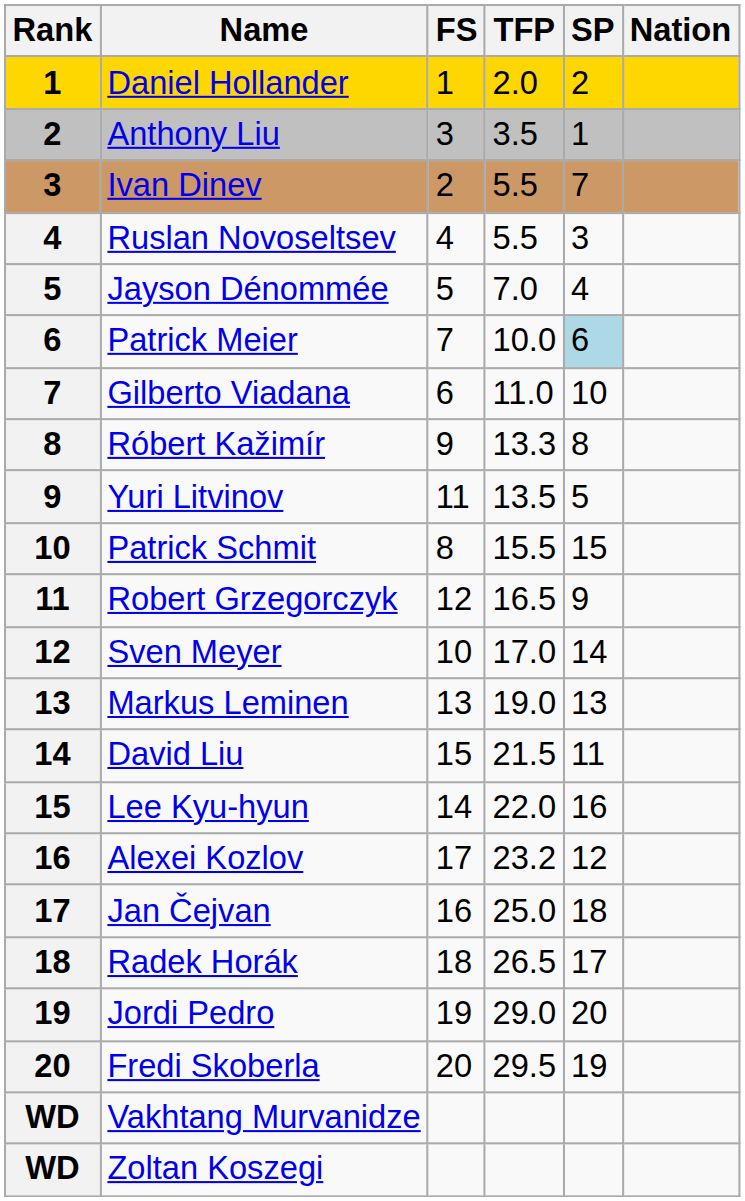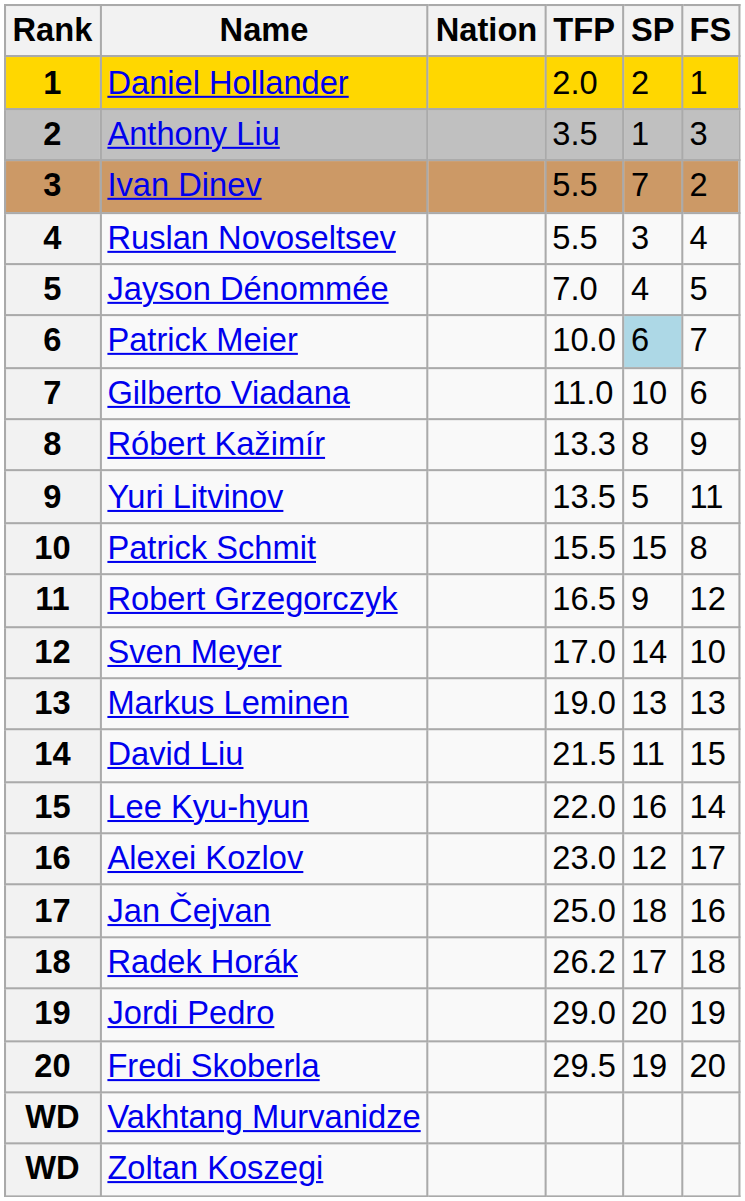 <table class="wikitable">
 <tr>
 <th>Rank</th>
 <th>Name</th>
-<th>FS</th>
+<th>Nation</th>
 <th>TFP</th>
 <th>SP</th>
-<th>Nation</th>
+<th>FS</th>
 </tr>
 <tr bgcolor="gold">
 <td align="center"><strong>1</strong></td>
 <td><a href='#'>Daniel Hollander</a></td>
-<td>1</td>
+<td></td>
 <td>2.0</td>
 <td>2</td>
-<td></td>
+<td>1</td>
 </tr>
 <tr bgcolor="silver">
 <td align="center"><strong>2</strong></td>
 <td><a href='#'>Anthony Liu</a></td>
-<td>3</td>
+<td></td>
 <td>3.5</td>
 <td>1</td>
-<td></td>
+<td>3</td>
 </tr>
 <tr bgcolor="cc9966">
 <td align="center"><strong>3</strong></td>
 <td><a href='#'>Ivan Dinev</a></td>
-<td>2</td>
+<td></td>
 <td>5.5</td>
 <td>7</td>
-<td></td>
+<td>2</td>
 </tr>
 <tr>
 <th>4</th>
 <td><a href='#'>Ruslan Novoseltsev</a></td>
-<td>4</td>
+<td></td>
 <td>5.5</td>
 <td>3</td>
-<td></td>
+<td>4</td>
 </tr>
 <tr>
 <th>5</th>
 <td><a href='#'>Jayson Dénommée</a></td>
-<td>5</td>
+<td></td>
 <td>7.0</td>
 <td>4</td>
-<td></td>
+<td>5</td>
 </tr>
 <tr>
 <th>6</th>
 <td><a href='#'>Patrick Meier</a></td>
-<td>7</td>
+<td></td>
 <td>10.0</td>
 <td style="background: lightblue;">6</td>
-<td></td>
+<td>7</td>
 </tr>
 <tr>
 <th>7</th>
 <td><a href='#'>Gilberto Viadana</a></td>
-<td>6</td>
+<td></td>
 <td>11.0</td>
 <td>10</td>
-<td></td>
+<td>6</td>
 </tr>
 <tr>
 <th>8</th>
 <td><a href='#'>Róbert Kažimír</a></td>
-<td>9</td>
+<td></td>
 <td>13.3</td>
 <td>8</td>
-<td></td>
+<td>9</td>
 </tr>
 <tr>
 <th>9</th>
 <td><a href='#'>Yuri Litvinov</a></td>
-<td>11</td>
+<td></td>
 <td>13.5</td>
 <td>5</td>
-<td></td>
+<td>11</td>
 </tr>
 <tr>
 <th>10</th>
 <td><a href='#'>Patrick Schmit</a></td>
-<td>8</td>
+<td></td>
 <td>15.5</td>
 <td>15</td>
-<td></td>
+<td>8</td>
 </tr>
 <tr>
 <th>11</th>
 <td><a href='#'>Robert Grzegorczyk</a></td>
-<td>12</td>
+<td></td>
 <td>16.5</td>
 <td>9</td>
-<td></td>
+<td>12</td>
 </tr>
 <tr>
 <th>12</th>
 <td><a href='#'>Sven Meyer</a></td>
-<td>10</td>
+<td></td>
 <td>17.0</td>
 <td>14</td>
-<td></td>
+<td>10</td>
 </tr>
 <tr>
 <th>13</th>
 <td><a href='#'>Markus Leminen</a></td>
-<td>13</td>
+<td></td>
 <td>19.0</td>
 <td>13</td>
-<td></td>
+<td>13</td>
 </tr>
 <tr>
 <th>14</th>
 <td><a href='#'>David Liu</a></td>
-<td>15</td>
+<td></td>
 <td>21.5</td>
 <td>11</td>
-<td></td>
+<td>15</td>
 </tr>
 <tr>
 <th>15</th>
 <td><a href='#'>Lee Kyu-hyun</a></td>
-<td>14</td>
+<td></td>
 <td>22.0</td>
 <td>16</td>
-<td></td>
+<td>14</td>
 </tr>
 <tr>
 <th>16</th>
 <td><a href='#'>Alexei Kozlov</a></td>
+<td></td>
+<td>23.0</td>
+<td>12</td>
 <td>17</td>
-<td>23.2</td>
-<td>12</td>
-<td></td>
 </tr>
 <tr>
 <th>17</th>
 <td><a href='#'>Jan Čejvan</a></td>
-<td>16</td>
+<td></td>
 <td>25.0</td>
 <td>18</td>
-<td></td>
+<td>16</td>
 </tr>
 <tr>
 <th>18</th>
 <td><a href='#'>Radek Horák</a></td>
+<td></td>
+<td>26.2</td>
+<td>17</td>
 <td>18</td>
-<td>26.5</td>
-<td>17</td>
-<td></td>
 </tr>
 <tr>
 <th>19</th>
 <td><a href='#'>Jordi Pedro</a></td>
-<td>19</td>
+<td></td>
 <td>29.0</td>
 <td>20</td>
-<td></td>
+<td>19</td>
 </tr>
 <tr>
 <th>20</th>
 <td><a href='#'>Fredi Skoberla</a></td>
-<td>20</td>
+<td></td>
 <td>29.5</td>
 <td>19</td>
-<td></td>
+<td>20</td>
 </tr>
 <tr>
 <th>WD</th>
 <td><a href='#'>Vakhtang Murvanidze</a></td>
 <td></td>
 <td></td>
 <td></td>
 <td></td>
 </tr>
 <tr>
 <th>WD</th>
 <td><a href='#'>Zoltan Koszegi</a></td>
 <td></td>
 <td></td>
 <td></td>
 <td></td>
 </tr>
 </table>
